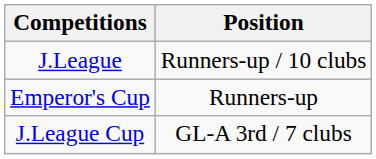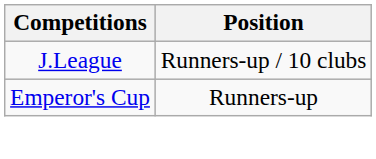 <table class="wikitable" style="text-align:center;">
 <tr>
 <th>Competitions</th>
 <th>Position</th>
 </tr>
 <tr>
 <td><a href='#'>J.League</a></td>
 <td>Runners-up / 10 clubs</td>
 </tr>
 <tr>
 <td><a href='#'>Emperor's Cup</a></td>
 <td>Runners-up</td>
 </tr>
-<tr>
-<td><a href='#'>J.League Cup</a></td>
-<td>GL-A 3rd / 7 clubs</td>
-</tr>
 </table>
